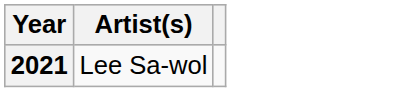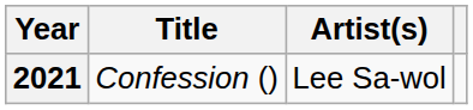 <table class="wikitable plainrowheaders">
 <tr>
 <th>Year</th>
+<th>Title</th>
 <th>Artist(s)</th>
 <th></th>
 </tr>
 <tr>
 <th scope="row">2021</th>
+<td><em>Confession</em> ()</td>
 <td>Lee Sa-wol</td>
 <td style="text-align:center;"></td>
 </tr>
 </table>
